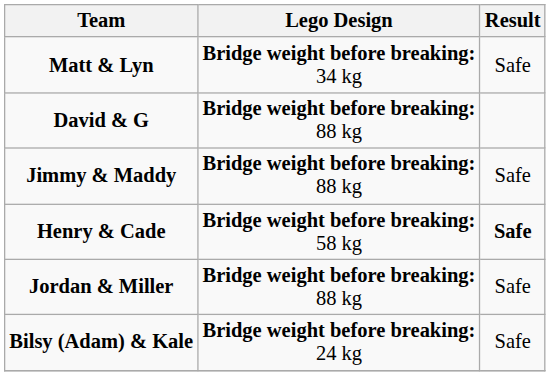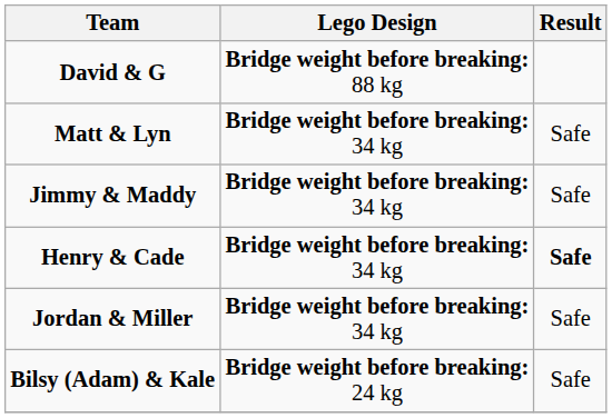 <table class="wikitable" style="text-align:center">
 <tr valign="top">
 <th>Team</th>
 <th>Lego Design</th>
 <th>Result</th>
 </tr>
 <tr>
+<td><strong>David & G</strong></td>
+<td><strong>Bridge weight before breaking:</strong><br>88 kg</td>
+<td></td>
+</tr>
+<tr>
 <td><strong>Matt & Lyn</strong></td>
 <td><strong>Bridge weight before breaking:</strong><br>34 kg</td>
 <td>Safe</td>
 </tr>
 <tr>
-<td><strong>David & G</strong></td>
-<td><strong>Bridge weight before breaking:</strong><br>88 kg</td>
-<td></td>
-</tr>
-<tr>
 <td><strong>Jimmy & Maddy</strong></td>
-<td><strong>Bridge weight before breaking:</strong><br>88 kg</td>
+<td><strong>Bridge weight before breaking:</strong><br>34 kg</td>
 <td>Safe</td>
 </tr>
 <tr>
 <td><strong>Henry & Cade</strong></td>
-<td><strong>Bridge weight before breaking:</strong><br>58 kg</td>
+<td><strong>Bridge weight before breaking:</strong><br>34 kg</td>
 <td><strong>Safe</strong></td>
 </tr>
 <tr>
 <td><strong>Jordan & Miller</strong></td>
-<td><strong>Bridge weight before breaking:</strong><br>88 kg</td>
+<td><strong>Bridge weight before breaking:</strong><br>34 kg</td>
 <td>Safe</td>
 </tr>
 <tr>
 <td><strong>Bilsy (Adam) & Kale</strong></td>
 <td><strong>Bridge weight before breaking:</strong><br>24 kg</td>
 <td>Safe</td>
 </tr>
 <tr>
 </tr>
 </table>
